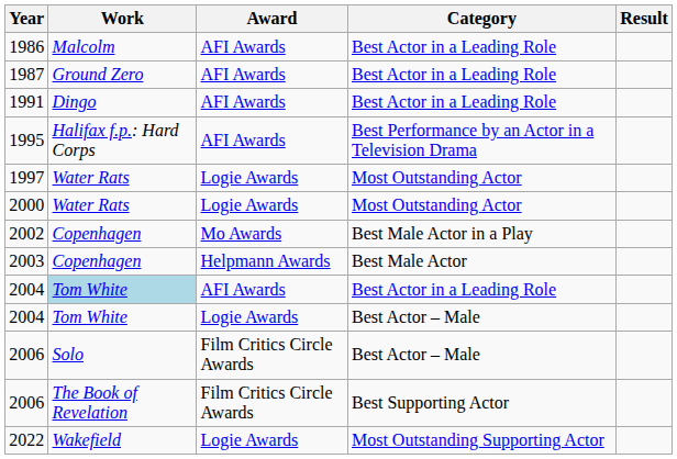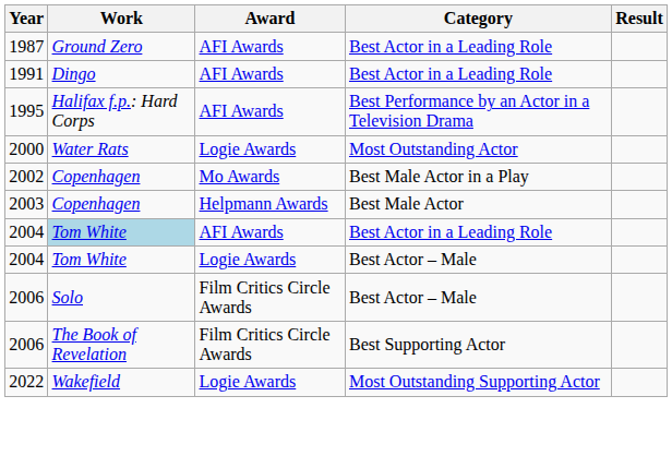 <table class=wikitable>
 <tr>
 <th>Year</th>
 <th>Work</th>
 <th>Award</th>
 <th>Category</th>
 <th>Result</th>
-</tr>
-<tr>
-<td>1986</td>
-<td><em><a href='#'>Malcolm</a></em></td>
-<td><a href='#'>AFI Awards</a></td>
-<td><a href='#'>Best Actor in a Leading Role</a></td>
-<td></td>
 </tr>
 <tr>
 <td>1987</td>
 <td><em><a href='#'>Ground Zero</a></em></td>
 <td><a href='#'>AFI Awards</a></td>
 <td><a href='#'>Best Actor in a Leading Role</a></td>
 <td></td>
 </tr>
 <tr>
 <td>1991</td>
 <td><em><a href='#'>Dingo</a></em></td>
 <td><a href='#'>AFI Awards</a></td>
 <td><a href='#'>Best Actor in a Leading Role</a></td>
 <td></td>
 </tr>
 <tr>
 <td>1995</td>
 <td><em><a href='#'>Halifax f.p.</a>: Hard Corps</em></td>
 <td><a href='#'>AFI Awards</a></td>
 <td><a href='#'>Best Performance by an Actor in a Television Drama</a></td>
-<td></td>
-</tr>
-<tr>
-<td>1997</td>
-<td><em><a href='#'>Water Rats</a></em></td>
-<td><a href='#'>Logie Awards</a></td>
-<td><a href='#'>Most Outstanding Actor</a></td>
 <td></td>
 </tr>
 <tr>
 <td>2000</td>
 <td><em><a href='#'>Water Rats</a></em></td>
 <td><a href='#'>Logie Awards</a></td>
 <td><a href='#'>Most Outstanding Actor</a></td>
 <td></td>
 </tr>
 <tr>
 <td>2002</td>
 <td><em><a href='#'>Copenhagen</a></em></td>
 <td><a href='#'>Mo Awards</a></td>
 <td>Best Male Actor in a Play</td>
 <td></td>
 </tr>
 <tr>
 <td>2003</td>
 <td><em><a href='#'>Copenhagen</a></em></td>
 <td><a href='#'>Helpmann Awards</a></td>
 <td>Best Male Actor</td>
 <td></td>
 </tr>
 <tr>
 <td>2004</td>
 <td style="background: lightblue;"><em><a href='#'>Tom White</a></em></td>
 <td><a href='#'>AFI Awards</a></td>
 <td><a href='#'>Best Actor in a Leading Role</a></td>
 <td></td>
 </tr>
 <tr>
 <td>2004</td>
 <td><em><a href='#'>Tom White</a></em></td>
 <td><a href='#'>Logie Awards</a></td>
 <td>Best Actor – Male</td>
 <td></td>
 </tr>
 <tr>
 <td>2006</td>
 <td><em><a href='#'>Solo</a></em></td>
 <td>Film Critics Circle Awards</td>
 <td>Best Actor – Male</td>
 <td></td>
 </tr>
 <tr>
 <td>2006</td>
 <td><em><a href='#'>The Book of Revelation</a></em></td>
 <td>Film Critics Circle Awards</td>
 <td>Best Supporting Actor</td>
 <td></td>
 </tr>
 <tr>
 <td>2022</td>
 <td><em><a href='#'>Wakefield</a></em></td>
 <td><a href='#'>Logie Awards</a></td>
 <td><a href='#'>Most Outstanding Supporting Actor</a></td>
 <td></td>
 </tr>
 </table>
